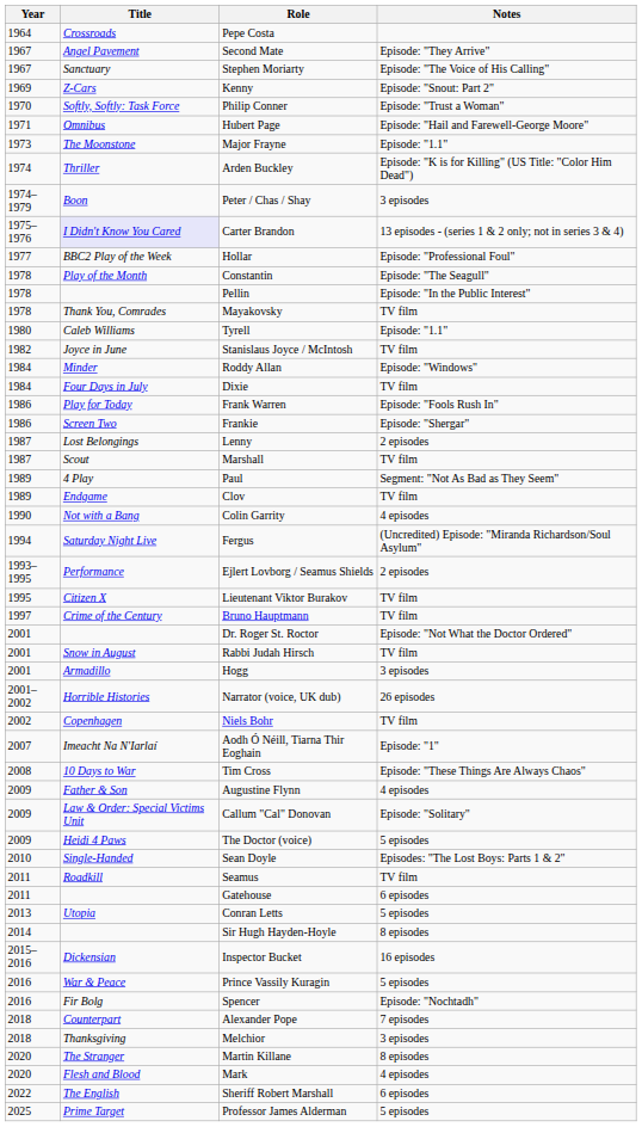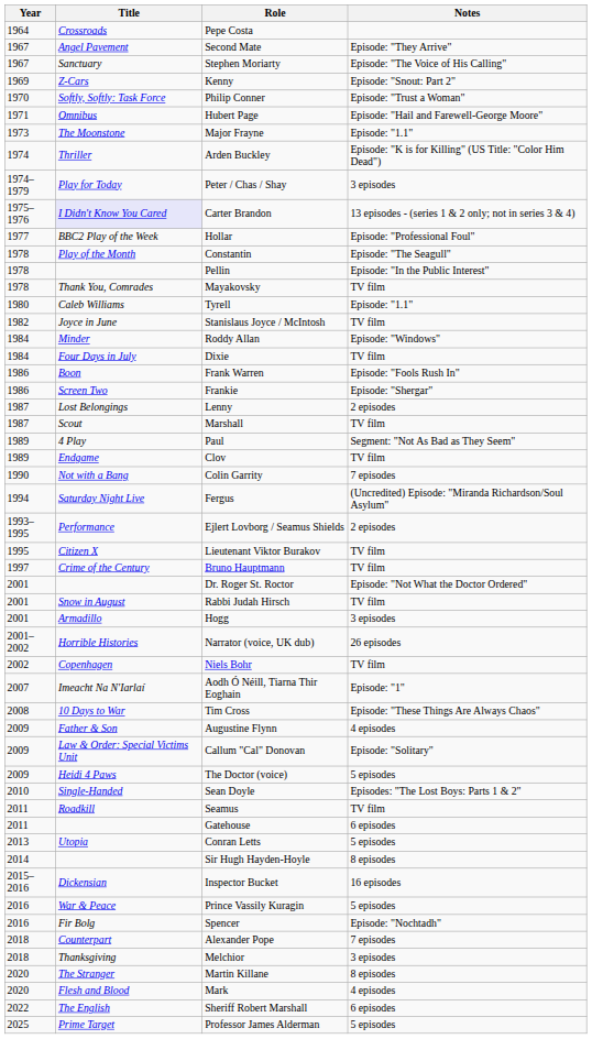 <table class="wikitable sortable">
 <tr>
 <th>Year</th>
 <th>Title</th>
 <th>Role</th>
 <th class="unsortable">Notes</th>
 </tr>
 <tr>
 <td>1964</td>
 <td><em><a href='#'>Crossroads</a></em></td>
 <td>Pepe Costa</td>
 <td></td>
 </tr>
 <tr>
 <td>1967</td>
 <td><em><a href='#'>Angel Pavement</a></em></td>
 <td>Second Mate</td>
 <td>Episode: "They Arrive"</td>
 </tr>
 <tr>
 <td>1967</td>
 <td><em>Sanctuary</em></td>
 <td>Stephen Moriarty</td>
 <td>Episode: "The Voice of His Calling"</td>
 </tr>
 <tr>
 <td>1969</td>
 <td><em><a href='#'>Z-Cars</a></em></td>
 <td>Kenny</td>
 <td>Episode: "Snout: Part 2"</td>
 </tr>
 <tr>
 <td>1970</td>
 <td><em><a href='#'>Softly, Softly: Task Force</a></em></td>
 <td>Philip Conner</td>
 <td>Episode: "Trust a Woman"</td>
 </tr>
 <tr>
 <td>1971</td>
 <td><em><a href='#'>Omnibus</a></em></td>
 <td>Hubert Page</td>
 <td>Episode: "Hail and Farewell-George Moore"</td>
 </tr>
 <tr>
 <td>1973</td>
 <td><em><a href='#'>The Moonstone</a></em></td>
 <td>Major Frayne</td>
 <td>Episode: "1.1"</td>
 </tr>
 <tr>
 <td>1974</td>
 <td><em><a href='#'>Thriller</a></em></td>
 <td>Arden Buckley</td>
 <td>Episode: "K is for Killing" (US Title: "Color Him Dead")</td>
 </tr>
 <tr>
 <td>1974–1979</td>
-<td><em><a href='#'>Boon</a></em></td>
+<td><em><a href='#'>Play for Today</a></em></td>
 <td>Peter / Chas / Shay</td>
 <td>3 episodes</td>
 </tr>
 <tr>
 <td>1975–1976</td>
 <td style="background: lavender;"><em><a href='#'>I Didn't Know You Cared</a></em></td>
 <td>Carter Brandon</td>
 <td>13 episodes - (series 1 & 2 only; not in series 3 & 4)</td>
 </tr>
 <tr>
 <td>1977</td>
 <td><em>BBC2 Play of the Week</em></td>
 <td>Hollar</td>
 <td>Episode: "Professional Foul"</td>
 </tr>
 <tr>
 <td>1978</td>
 <td><em><a href='#'>Play of the Month</a></em></td>
 <td>Constantin</td>
 <td>Episode: "The Seagull"</td>
 </tr>
 <tr>
 <td>1978</td>
 <td><em></em></td>
 <td>Pellin</td>
 <td>Episode: "In the Public Interest"</td>
 </tr>
 <tr>
 <td>1978</td>
 <td><em>Thank You, Comrades</em></td>
 <td>Mayakovsky</td>
 <td>TV film</td>
 </tr>
 <tr>
 <td>1980</td>
 <td><em>Caleb Williams</em></td>
 <td>Tyrell</td>
 <td>Episode: "1.1"</td>
 </tr>
 <tr>
 <td>1982</td>
 <td><em>Joyce in June</em></td>
 <td>Stanislaus Joyce / McIntosh</td>
 <td>TV film</td>
 </tr>
 <tr>
 <td>1984</td>
 <td><em><a href='#'>Minder</a></em></td>
 <td>Roddy Allan</td>
 <td>Episode: "Windows"</td>
 </tr>
 <tr>
 <td>1984</td>
 <td><em><a href='#'>Four Days in July</a></em></td>
 <td>Dixie</td>
 <td>TV film</td>
 </tr>
 <tr>
 <td>1986</td>
-<td><em><a href='#'>Play for Today</a></em></td>
+<td><em><a href='#'>Boon</a></em></td>
 <td>Frank Warren</td>
 <td>Episode: "Fools Rush In"</td>
 </tr>
 <tr>
 <td>1986</td>
 <td><em><a href='#'>Screen Two</a></em></td>
 <td>Frankie</td>
 <td>Episode: "Shergar"</td>
 </tr>
 <tr>
 <td>1987</td>
 <td><em>Lost Belongings</em></td>
 <td>Lenny</td>
 <td>2 episodes</td>
 </tr>
 <tr>
 <td>1987</td>
 <td><em>Scout</em></td>
 <td>Marshall</td>
 <td>TV film</td>
 </tr>
 <tr>
 <td>1989</td>
 <td><em>4 Play</em></td>
 <td>Paul</td>
 <td>Segment: "Not As Bad as They Seem"</td>
 </tr>
 <tr>
 <td>1989</td>
 <td><em><a href='#'>Endgame</a></em></td>
 <td>Clov</td>
 <td>TV film</td>
 </tr>
 <tr>
 <td>1990</td>
 <td><em><a href='#'>Not with a Bang</a></em></td>
 <td>Colin Garrity</td>
-<td>4 episodes</td>
+<td>7 episodes</td>
 </tr>
 <tr>
 <td>1994</td>
 <td><em><a href='#'>Saturday Night Live</a></em></td>
 <td>Fergus</td>
 <td>(Uncredited) Episode: "Miranda Richardson/Soul Asylum"</td>
 </tr>
 <tr>
 <td>1993–1995</td>
 <td><em><a href='#'>Performance</a></em></td>
 <td>Ejlert Lovborg / Seamus Shields</td>
 <td>2 episodes</td>
 </tr>
 <tr>
 <td>1995</td>
 <td><em><a href='#'>Citizen X</a></em></td>
 <td>Lieutenant Viktor Burakov</td>
 <td>TV film</td>
 </tr>
 <tr>
 <td>1997</td>
 <td><em><a href='#'>Crime of the Century</a></em></td>
 <td><a href='#'>Bruno Hauptmann</a></td>
 <td>TV film</td>
 </tr>
 <tr>
 <td>2001</td>
 <td><em></em></td>
 <td>Dr. Roger St. Roctor</td>
 <td>Episode: "Not What the Doctor Ordered"</td>
 </tr>
 <tr>
 <td>2001</td>
 <td><em><a href='#'>Snow in August</a></em></td>
 <td>Rabbi Judah Hirsch</td>
 <td>TV film</td>
 </tr>
 <tr>
 <td>2001</td>
 <td><em><a href='#'>Armadillo</a></em></td>
 <td>Hogg</td>
 <td>3 episodes</td>
 </tr>
 <tr>
 <td>2001–2002</td>
 <td><em><a href='#'>Horrible Histories</a></em></td>
 <td>Narrator (voice, UK dub)</td>
 <td>26 episodes</td>
 </tr>
 <tr>
 <td>2002</td>
 <td><em><a href='#'>Copenhagen</a></em></td>
 <td><a href='#'>Niels Bohr</a></td>
 <td>TV film</td>
 </tr>
 <tr>
 <td>2007</td>
 <td><em>Imeacht Na N'Iarlaí</em></td>
 <td>Aodh Ó Néill, Tiarna Thir Eoghain</td>
 <td>Episode: "1"</td>
 </tr>
 <tr>
 <td>2008</td>
 <td><em><a href='#'>10 Days to War</a></em></td>
 <td>Tim Cross</td>
 <td>Episode: "These Things Are Always Chaos"</td>
 </tr>
 <tr>
 <td>2009</td>
 <td><em><a href='#'>Father & Son</a></em></td>
 <td>Augustine Flynn</td>
 <td>4 episodes</td>
 </tr>
 <tr>
 <td>2009</td>
 <td><em><a href='#'>Law & Order: Special Victims Unit</a></em></td>
 <td>Callum "Cal" Donovan</td>
 <td>Episode: "Solitary"</td>
 </tr>
 <tr>
 <td>2009</td>
 <td><em><a href='#'>Heidi 4 Paws</a></em></td>
 <td>The Doctor (voice)</td>
 <td>5 episodes</td>
 </tr>
 <tr>
 <td>2010</td>
 <td><em><a href='#'>Single-Handed</a></em></td>
 <td>Sean Doyle</td>
 <td>Episodes: "The Lost Boys: Parts 1 & 2"</td>
 </tr>
 <tr>
 <td>2011</td>
 <td><em><a href='#'>Roadkill</a></em></td>
 <td>Seamus</td>
 <td>TV film</td>
 </tr>
 <tr>
 <td>2011</td>
 <td><em></em></td>
 <td>Gatehouse</td>
 <td>6 episodes</td>
 </tr>
 <tr>
 <td>2013</td>
 <td><em><a href='#'>Utopia</a></em></td>
 <td>Conran Letts</td>
 <td>5 episodes</td>
 </tr>
 <tr>
 <td>2014</td>
 <td><em></em></td>
 <td>Sir Hugh Hayden-Hoyle</td>
 <td>8 episodes</td>
 </tr>
 <tr>
 <td>2015–2016</td>
 <td><em><a href='#'>Dickensian</a></em></td>
 <td>Inspector Bucket</td>
 <td>16 episodes</td>
 </tr>
 <tr>
 <td>2016</td>
 <td><em><a href='#'>War & Peace</a></em></td>
 <td>Prince Vassily Kuragin</td>
 <td>5 episodes</td>
 </tr>
 <tr>
 <td>2016</td>
 <td><em>Fir Bolg</em></td>
 <td>Spencer</td>
 <td>Episode: "Nochtadh"</td>
 </tr>
 <tr>
 <td>2018</td>
 <td><em><a href='#'>Counterpart</a></em></td>
 <td>Alexander Pope</td>
 <td>7 episodes</td>
 </tr>
 <tr>
 <td>2018</td>
 <td><em>Thanksgiving</em></td>
 <td>Melchior</td>
 <td>3 episodes</td>
 </tr>
 <tr>
 <td>2020</td>
 <td><em><a href='#'>The Stranger</a></em></td>
 <td>Martin Killane</td>
 <td>8 episodes</td>
 </tr>
 <tr>
 <td>2020</td>
 <td><em><a href='#'>Flesh and Blood</a></em></td>
 <td>Mark</td>
 <td>4 episodes</td>
 </tr>
 <tr>
 <td>2022</td>
 <td><em><a href='#'>The English</a></em></td>
 <td>Sheriff Robert Marshall</td>
 <td>6 episodes</td>
 </tr>
 <tr>
 <td>2025</td>
 <td><em><a href='#'>Prime Target</a></em></td>
 <td>Professor James Alderman</td>
 <td>5 episodes</td>
 </tr>
 </table>
